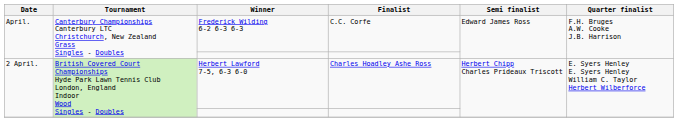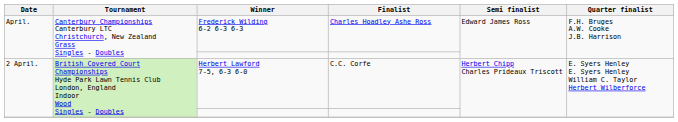 <table class="wikitable" style="font-size:85%;">
 <tr>
 <th width="75">Date</th>
 <th width="230">Tournament</th>
 <th width="210">Winner</th>
 <th width="210">Finalist</th>
 <th width="170">Semi finalist</th>
 <th width="170">Quarter finalist</th>
 </tr>
 <tr valign=top>
 <td rowspan=2>April.</td>
 <td rowspan=2><a href='#'>Canterbury Championships</a><br>Canterbury LTC<br><a href='#'>Christchurch</a>, New Zealand<br><a href='#'>Grass</a><br><a href='#'>Singles</a> - <a href='#'>Doubles</a></td>
 <td> <a href='#'>Frederick Wilding</a><br> 6-2 6-3 6-3</td>
-<td> C.C. Corfe</td>
+<td> <a href='#'>Charles Hoadley Ashe Ross</a></td>
 <td rowspan=2> Edward James Ross</td>
 <td rowspan=2> F.H. Bruges <br> A.W. Cooke <br> J.B. Harrison</td>
 </tr>
 <tr valign=top>
 <td></td>
 <td></td>
 </tr>
 <tr valign=top>
 <td rowspan=2>2 April.</td>
 <td style="background:#d0f0c0" rowspan=2><a href='#'>British Covered Court Championships</a> <br>Hyde Park Lawn Tennis Club<br>London, England<br>Indoor<br><a href='#'>Wood</a><br><a href='#'>Singles</a> - <a href='#'>Doubles</a></td>
 <td> <a href='#'>Herbert Lawford</a><br>7-5, 6-3 6-0</td>
-<td> <a href='#'>Charles Hoadley Ashe Ross</a></td>
+<td> C.C. Corfe</td>
 <td rowspan=2> <a href='#'>Herbert Chipp</a> <br> Charles Prideaux Triscott</td>
 <td rowspan=2> E. Syers Henley  <br> E. Syers Henley <br> William C. Taylor <br> <a href='#'>Herbert Wilberforce</a></td>
 </tr>
 <tr valign=top>
 <td></td>
 <td></td>
 </tr>
 <tr valign=top>
 </tr>
 </table>
